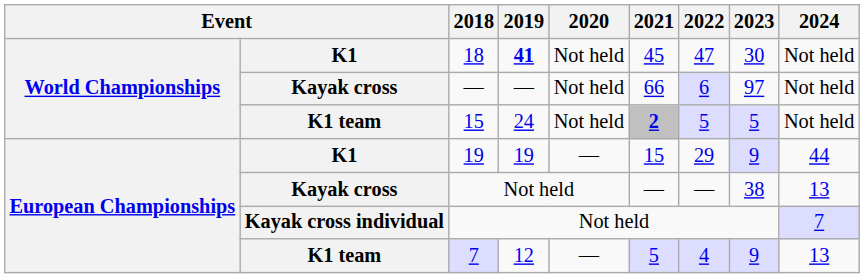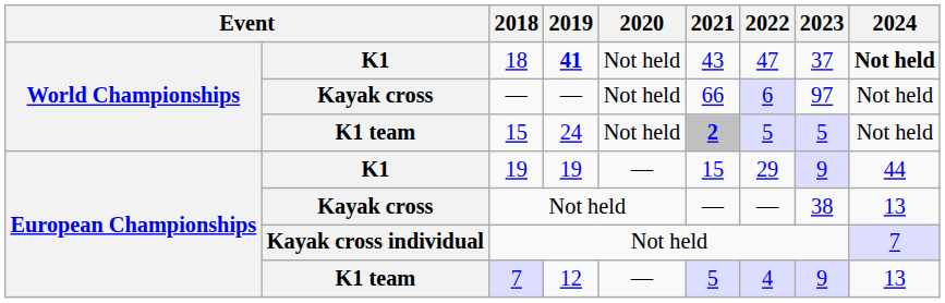 <table class="wikitable plainrowheaders" style=font-size:90%>
 <tr>
 <th scope="col" colspan=2>Event</th>
 <th scope="col">2018</th>
 <th scope="col">2019</th>
 <th scope="col">2020</th>
 <th scope="col">2021</th>
 <th scope="col">2022</th>
 <th scope="col">2023</th>
 <th scope="col">2024</th>
 </tr>
 <tr style="text-align:center;">
 <th scope="row" rowspan=3><a href='#'>World Championships</a></th>
 <th scope="row">K1</th>
 <td><a href='#'>18</a></td>
 <td><strong><a href='#'>41</a></strong></td>
 <td>Not held</td>
-<td><a href='#'>45</a></td>
+<td><a href='#'>43</a></td>
 <td><a href='#'>47</a></td>
-<td><a href='#'>30</a></td>
-<td>Not held</td>
+<td><a href='#'>37</a></td>
+<td><strong>Not held</strong></td>
 </tr>
 <tr style="text-align:center;">
 <th scope="row">Kayak cross</th>
 <td>—</td>
 <td>—</td>
 <td>Not held</td>
 <td><a href='#'>66</a></td>
 <td style="background:#ddf;"><a href='#'>6</a></td>
 <td><a href='#'>97</a></td>
 <td>Not held</td>
 </tr>
 <tr style="text-align:center;">
 <th scope="row">K1 team</th>
 <td><a href='#'>15</a></td>
 <td><a href='#'>24</a></td>
 <td>Not held</td>
 <td style="background:silver;"><a href='#'><strong>2</strong></a></td>
 <td style="background:#ddf;"><a href='#'>5</a></td>
 <td style="background:#ddf;"><a href='#'>5</a></td>
 <td>Not held</td>
 </tr>
 <tr style="text-align:center;">
 <th scope="row" rowspan=4><a href='#'>European Championships</a></th>
 <th scope="row">K1</th>
 <td><a href='#'>19</a></td>
 <td><a href='#'>19</a></td>
 <td>—</td>
 <td><a href='#'>15</a></td>
 <td><a href='#'>29</a></td>
 <td style="background:#ddf;"><a href='#'>9</a></td>
 <td><a href='#'>44</a></td>
 </tr>
 <tr style="text-align:center;">
 <th scope="row">Kayak cross</th>
 <td colspan=3>Not held</td>
 <td>—</td>
 <td>—</td>
 <td><a href='#'>38</a></td>
 <td><a href='#'>13</a></td>
 </tr>
 <tr style="text-align:center;">
 <th scope="row">Kayak cross individual</th>
 <td colspan=6>Not held</td>
 <td style="background:#ddf;"><a href='#'>7</a></td>
 </tr>
 <tr style="text-align:center;">
 <th scope="row">K1 team</th>
 <td style="background:#ddf;"><a href='#'>7</a></td>
 <td><a href='#'>12</a></td>
 <td>—</td>
 <td style="background:#ddf;"><a href='#'>5</a></td>
 <td style="background:#ddf;"><a href='#'>4</a></td>
 <td style="background:#ddf;"><a href='#'>9</a></td>
 <td><a href='#'>13</a></td>
 </tr>
 </table>
